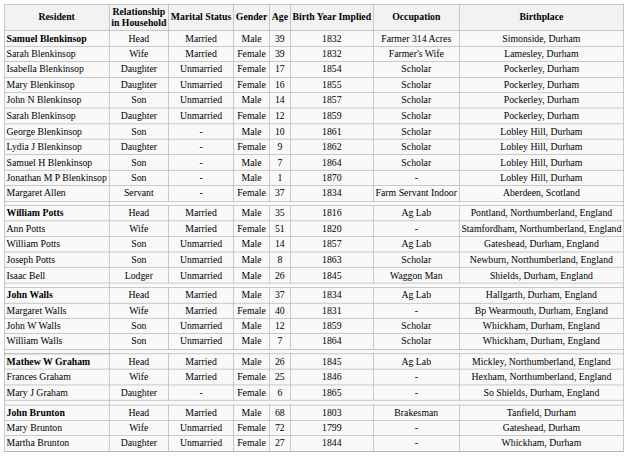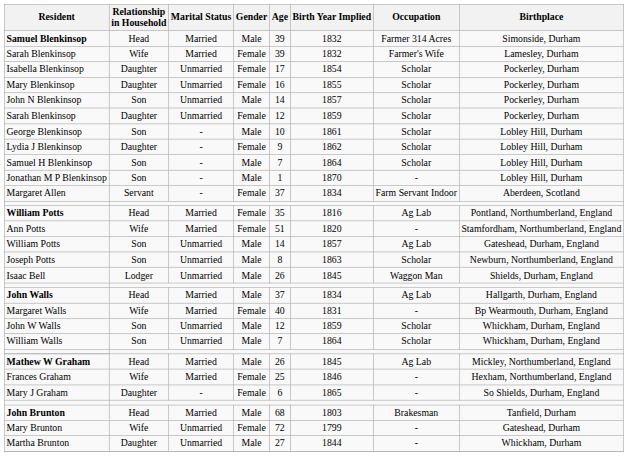 <table class="wikitable unsortable" style="text-align:center">
 <tr>
 <th>Resident</th>
 <th>Relationship<br>in Household</th>
 <th>Marital Status</th>
 <th>Gender</th>
 <th>Age</th>
 <th>Birth Year Implied</th>
 <th>Occupation</th>
 <th>Birthplace</th>
 </tr>
 <tr>
 <td style="text-align:left"><strong>Samuel 	Blenkinsop</strong></td>
 <td>Head</td>
 <td>Married</td>
 <td>Male</td>
 <td>39</td>
 <td>1832</td>
 <td>Farmer 314 Acres</td>
 <td>Simonside, Durham</td>
 </tr>
 <tr>
 <td style="text-align:left">Sarah 	Blenkinsop</td>
 <td>Wife</td>
 <td>Married</td>
 <td>Female</td>
 <td>39</td>
 <td>1832</td>
 <td>Farmer's Wife</td>
 <td>Lamesley, Durham</td>
 </tr>
 <tr>
 <td style="text-align:left">Isabella 	Blenkinsop</td>
 <td>Daughter</td>
 <td>Unmarried</td>
 <td>Female</td>
 <td>17</td>
 <td>1854</td>
 <td>Scholar</td>
 <td>Pockerley, Durham</td>
 </tr>
 <tr>
 <td style="text-align:left">Mary 	Blenkinsop</td>
 <td>Daughter</td>
 <td>Unmarried</td>
 <td>Female</td>
 <td>16</td>
 <td>1855</td>
 <td>Scholar</td>
 <td>Pockerley, Durham</td>
 </tr>
 <tr>
 <td style="text-align:left">John N	Blenkinsop</td>
 <td>Son</td>
 <td>Unmarried</td>
 <td>Male</td>
 <td>14</td>
 <td>1857</td>
 <td>Scholar</td>
 <td>Pockerley, Durham</td>
 </tr>
 <tr>
 <td style="text-align:left">Sarah 	Blenkinsop</td>
 <td>Daughter</td>
 <td>Unmarried</td>
 <td>Female</td>
 <td>12</td>
 <td>1859</td>
 <td>Scholar</td>
 <td>Pockerley, Durham</td>
 </tr>
 <tr>
 <td style="text-align:left">George 	Blenkinsop</td>
 <td>Son</td>
 <td>-</td>
 <td>Male</td>
 <td>10</td>
 <td>1861</td>
 <td>Scholar</td>
 <td>Lobley Hill, Durham</td>
 </tr>
 <tr>
 <td style="text-align:left">Lydia J 	Blenkinsop</td>
 <td>Daughter</td>
 <td>-</td>
 <td>Female</td>
 <td>9</td>
 <td>1862</td>
 <td>Scholar</td>
 <td>Lobley Hill, Durham</td>
 </tr>
 <tr>
 <td style="text-align:left">Samuel H 	Blenkinsop</td>
 <td>Son</td>
 <td>-</td>
 <td>Male</td>
 <td>7</td>
 <td>1864</td>
 <td>Scholar</td>
 <td>Lobley Hill, Durham</td>
 </tr>
 <tr>
 <td style="text-align:left">Jonathan M P 	Blenkinsop</td>
 <td>Son</td>
 <td>-</td>
 <td>Male</td>
 <td>1</td>
 <td>1870</td>
 <td>-</td>
 <td>Lobley Hill, Durham</td>
 </tr>
 <tr>
 <td style="text-align:left">Margaret	Allen</td>
 <td>Servant</td>
 <td>-</td>
 <td>Female</td>
 <td>37</td>
 <td>1834</td>
 <td>Farm Servant Indoor</td>
 <td>Aberdeen, Scotland</td>
 </tr>
 <tr>
 <td></td>
 </tr>
 <tr>
 <td style="text-align:left"><strong>William	Potts</strong></td>
 <td>Head</td>
 <td>Married</td>
-<td>Male</td>
+<td>Female</td>
 <td>35</td>
 <td>1816</td>
 <td>Ag Lab</td>
 <td>Pontland, Northumberland, England</td>
 </tr>
 <tr>
 <td style="text-align:left">Ann	Potts</td>
 <td>Wife</td>
 <td>Married</td>
 <td>Female</td>
 <td>51</td>
 <td>1820</td>
 <td>-</td>
 <td>Stamfordham, Northumberland, England</td>
 </tr>
 <tr>
 <td style="text-align:left">William	Potts</td>
 <td>Son</td>
 <td>Unmarried</td>
 <td>Male</td>
 <td>14</td>
 <td>1857</td>
 <td>Ag Lab</td>
 <td>Gateshead, Durham, England</td>
 </tr>
 <tr>
 <td style="text-align:left">Joseph	Potts</td>
 <td>Son</td>
 <td>Unmarried</td>
 <td>Male</td>
 <td>8</td>
 <td>1863</td>
 <td>Scholar</td>
 <td>Newburn, Northumberland, England</td>
 </tr>
 <tr>
 <td style="text-align:left">Isaac	Bell</td>
 <td>Lodger</td>
 <td>Unmarried</td>
 <td>Male</td>
 <td>26</td>
 <td>1845</td>
 <td>Waggon Man</td>
 <td>Shields, Durham, England</td>
 </tr>
 <tr>
 <td></td>
 </tr>
 <tr>
 <td style="text-align:left"><strong>John	Walls	</strong></td>
 <td>Head</td>
 <td>Married</td>
 <td>Male</td>
 <td>37</td>
 <td>1834</td>
 <td>Ag Lab</td>
 <td>Hallgarth, Durham, England</td>
 </tr>
 <tr>
 <td style="text-align:left">Margaret	Walls</td>
 <td>Wife</td>
 <td>Married</td>
 <td>Female</td>
 <td>40</td>
 <td>1831</td>
 <td>-</td>
 <td>Bp Wearmouth, Durham, England</td>
 </tr>
 <tr>
 <td style="text-align:left">John W	Walls</td>
 <td>Son</td>
 <td>Unmarried</td>
 <td>Male</td>
 <td>12</td>
 <td>1859</td>
 <td>Scholar</td>
 <td>Whickham, Durham, England</td>
 </tr>
 <tr>
 <td style="text-align:left">William	Walls</td>
 <td>Son</td>
 <td>Unmarried</td>
 <td>Male</td>
 <td>7</td>
 <td>1864</td>
 <td>Scholar</td>
 <td>Whickham, Durham, England</td>
 </tr>
 <tr>
 <td></td>
 </tr>
 <tr>
 </tr>
 <tr>
 <td style="text-align:left"><strong>Mathew W	Graham	</strong></td>
 <td>Head</td>
 <td>Married</td>
 <td>Male</td>
 <td>26</td>
 <td>1845</td>
 <td>Ag Lab</td>
 <td>Mickley, Northumberland, England</td>
 </tr>
 <tr>
 <td style="text-align:left">Frances	Graham</td>
 <td>Wife</td>
 <td>Married</td>
 <td>Female</td>
 <td>25</td>
 <td>1846</td>
 <td>-</td>
 <td>Hexham, Northumberland, England</td>
 </tr>
 <tr>
 <td style="text-align:left">Mary J	Graham</td>
 <td>Daughter</td>
 <td>-</td>
 <td>Female</td>
 <td>6</td>
 <td>1865</td>
 <td>-</td>
 <td>So Shields, Durham, England</td>
 </tr>
 <tr>
 <td></td>
 </tr>
 <tr>
 <td style="text-align:left"><strong>John	Brunton</strong></td>
 <td>Head</td>
 <td>Married</td>
 <td>Male</td>
 <td>68</td>
 <td>1803</td>
 <td>Brakesman</td>
 <td>Tanfield, Durham</td>
 </tr>
 <tr>
 <td style="text-align:left">Mary	Brunton</td>
 <td>Wife</td>
 <td>Unmarried</td>
 <td>Female</td>
 <td>72</td>
 <td>1799</td>
 <td>-</td>
 <td>Gateshead, Durham</td>
 </tr>
 <tr>
 <td style="text-align:left">Martha	Brunton</td>
 <td>Daughter</td>
 <td>Unmarried</td>
-<td>Female</td>
+<td>Male</td>
 <td>27</td>
 <td>1844</td>
 <td>-</td>
 <td>Whickham, Durham</td>
 </tr>
 <tr>
 </tr>
 </table>
